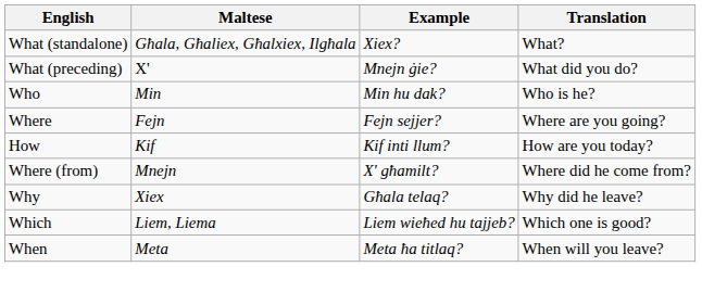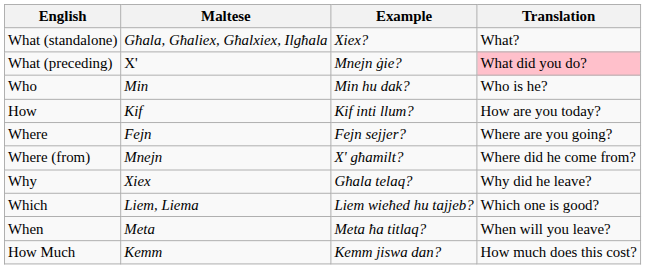 <table class="wikitable">
 <tr>
 <th>English</th>
 <th>Maltese</th>
 <th>Example</th>
 <th>Translation</th>
 </tr>
 <tr>
 <td>What (standalone)</td>
 <td><em>Għala, Għaliex, Għalxiex, Ilgħala</em></td>
 <td><em>Xiex?</em></td>
 <td>What?</td>
 </tr>
 <tr>
 <td>What (preceding)</td>
 <td>X'</td>
 <td><em>Mnejn ġie?</em></td>
-<td>What did you do?</td>
+<td style="background: pink;">What did you do?</td>
 </tr>
 <tr>
 <td>Who</td>
 <td><em>Min</em></td>
 <td><em>Min hu dak?</em></td>
 <td>Who is he?</td>
 </tr>
 <tr>
+<td>How</td>
+<td><em>Kif</em></td>
+<td><em>Kif inti llum?</em></td>
+<td>How are you today?</td>
+</tr>
+<tr>
 <td>Where</td>
 <td><em>Fejn</em></td>
 <td><em>Fejn sejjer?</em></td>
 <td>Where are you going?</td>
-</tr>
-<tr>
-<td>How</td>
-<td><em>Kif</em></td>
-<td><em>Kif inti llum?</em></td>
-<td>How are you today?</td>
 </tr>
 <tr>
 <td>Where (from)</td>
 <td><em>Mnejn</em></td>
 <td><em>X' għamilt?</em></td>
 <td>Where did he come from?</td>
 </tr>
 <tr>
 <td>Why</td>
 <td><em>Xiex</em></td>
 <td><em>Għala telaq?</em></td>
 <td>Why did he leave?</td>
 </tr>
 <tr>
 <td>Which</td>
 <td><em>Liem, Liema</em></td>
 <td><em>Liem wieħed hu tajjeb?</em></td>
 <td>Which one is good?</td>
 </tr>
 <tr>
 <td>When</td>
 <td><em>Meta</em></td>
 <td><em>Meta ħa titlaq?</em></td>
 <td>When will you leave?</td>
 </tr>
+<tr>
+<td>How Much</td>
+<td><em>Kemm</em></td>
+<td><em>Kemm jiswa dan?</em></td>
+<td>How much does this cost?</td>
+</tr>
 </table>
